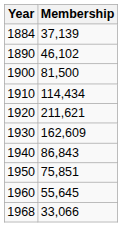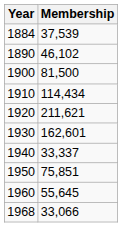 <table class="wikitable sortable">
 <tr>
 <th>Year</th>
 <th>Membership</th>
 </tr>
 <tr>
 <td>1884</td>
-<td>37,139</td>
+<td>37,539</td>
 </tr>
 <tr>
 <td>1890</td>
 <td>46,102</td>
 </tr>
 <tr>
 <td>1900</td>
 <td>81,500</td>
 </tr>
 <tr>
 <td>1910</td>
 <td>114,434</td>
 </tr>
 <tr>
 <td>1920</td>
 <td>211,621</td>
 </tr>
 <tr>
 <td>1930</td>
-<td>162,609</td>
+<td>162,601</td>
 </tr>
 <tr>
 <td>1940</td>
-<td>86,843</td>
+<td>33,337</td>
 </tr>
 <tr>
 <td>1950</td>
 <td>75,851</td>
 </tr>
 <tr>
 <td>1960</td>
 <td>55,645</td>
 </tr>
 <tr>
 <td>1968</td>
 <td>33,066</td>
 </tr>
 </table>
